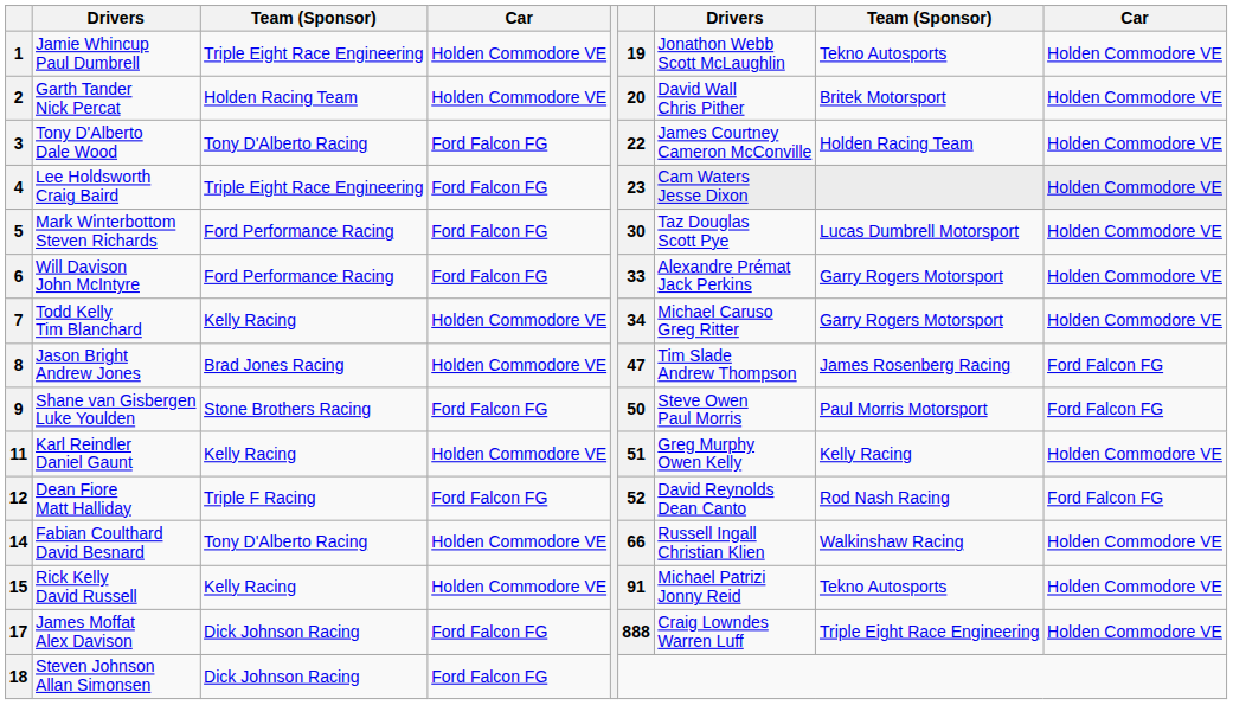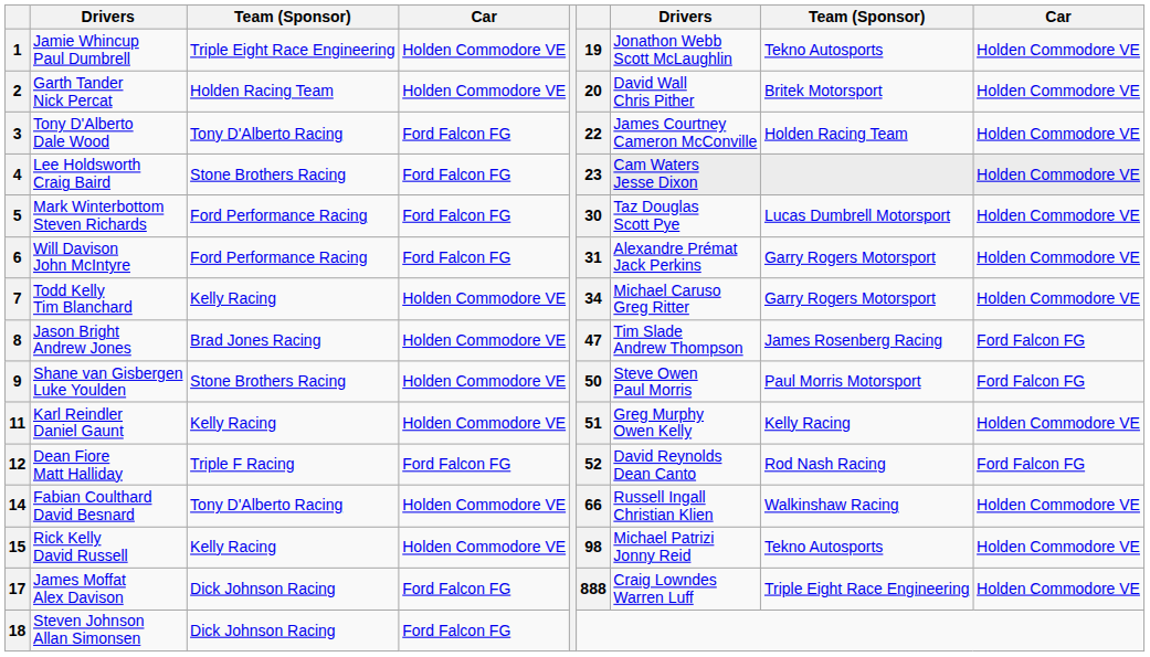 <table class="wikitable" style="font-size: 85%;">
 <tr>
 <th></th>
 <th>Drivers</th>
 <th>Team (Sponsor)</th>
 <th>Car</th>
 <th rowspan="16"></th>
 <th></th>
 <th>Drivers</th>
 <th>Team (Sponsor)</th>
 <th>Car</th>
 </tr>
 <tr>
 <th>1</th>
 <td> <a href='#'>Jamie Whincup</a><br> <a href='#'>Paul Dumbrell</a></td>
 <td><a href='#'>Triple Eight Race Engineering</a><br></td>
 <td><a href='#'>Holden Commodore VE</a></td>
 <th>19</th>
 <td> <a href='#'>Jonathon Webb</a><br> <a href='#'>Scott McLaughlin</a></td>
 <td><a href='#'>Tekno Autosports</a><br></td>
 <td><a href='#'>Holden Commodore VE</a></td>
 </tr>
 <tr>
 <th>2</th>
 <td> <a href='#'>Garth Tander</a><br> <a href='#'>Nick Percat</a></td>
 <td><a href='#'>Holden Racing Team</a><br></td>
 <td><a href='#'>Holden Commodore VE</a></td>
 <th>20</th>
 <td> <a href='#'>David Wall</a><br> <a href='#'>Chris Pither</a></td>
 <td><a href='#'>Britek Motorsport</a><br></td>
 <td><a href='#'>Holden Commodore VE</a></td>
 </tr>
 <tr>
 <th>3</th>
 <td> <a href='#'>Tony D'Alberto</a><br> <a href='#'>Dale Wood</a></td>
 <td><a href='#'>Tony D'Alberto Racing</a><br></td>
 <td><a href='#'>Ford Falcon FG</a></td>
 <th>22</th>
 <td> <a href='#'>James Courtney</a><br> <a href='#'>Cameron McConville</a></td>
 <td><a href='#'>Holden Racing Team</a><br></td>
 <td><a href='#'>Holden Commodore VE</a></td>
 </tr>
 <tr>
 <th>4</th>
 <td> <a href='#'>Lee Holdsworth</a><br> <a href='#'>Craig Baird</a></td>
-<td><a href='#'>Triple Eight Race Engineering</a><br></td>
+<td><a href='#'>Stone Brothers Racing</a><br></td>
 <td><a href='#'>Ford Falcon FG</a></td>
 <th>23</th>
 <td style=background:#ececec> <a href='#'>Cam Waters</a><br> <a href='#'>Jesse Dixon</a></td>
 <td style=background:#ececec><br></td>
 <td style=background:#ececec><a href='#'>Holden Commodore VE</a></td>
 </tr>
 <tr>
 <th>5</th>
 <td> <a href='#'>Mark Winterbottom</a><br> <a href='#'>Steven Richards</a></td>
 <td><a href='#'>Ford Performance Racing</a><br></td>
 <td><a href='#'>Ford Falcon FG</a></td>
 <th>30</th>
 <td> <a href='#'>Taz Douglas</a><br> <a href='#'>Scott Pye</a></td>
 <td><a href='#'>Lucas Dumbrell Motorsport</a><br></td>
 <td><a href='#'>Holden Commodore VE</a></td>
 </tr>
 <tr>
 <th>6</th>
 <td> <a href='#'>Will Davison</a><br> <a href='#'>John McIntyre</a></td>
 <td><a href='#'>Ford Performance Racing</a><br></td>
 <td><a href='#'>Ford Falcon FG</a></td>
-<th>33</th>
+<th>31</th>
 <td> <a href='#'>Alexandre Prémat</a><br> <a href='#'>Jack Perkins</a></td>
 <td><a href='#'>Garry Rogers Motorsport</a><br></td>
 <td><a href='#'>Holden Commodore VE</a></td>
 </tr>
 <tr>
 <th>7</th>
 <td> <a href='#'>Todd Kelly</a><br> <a href='#'>Tim Blanchard</a></td>
 <td><a href='#'>Kelly Racing</a><br></td>
 <td><a href='#'>Holden Commodore VE</a></td>
 <th>34</th>
 <td> <a href='#'>Michael Caruso</a><br> <a href='#'>Greg Ritter</a></td>
 <td><a href='#'>Garry Rogers Motorsport</a><br></td>
 <td><a href='#'>Holden Commodore VE</a></td>
 </tr>
 <tr>
 <th>8</th>
 <td> <a href='#'>Jason Bright</a><br> <a href='#'>Andrew Jones</a></td>
 <td><a href='#'>Brad Jones Racing</a><br></td>
 <td><a href='#'>Holden Commodore VE</a></td>
 <th>47</th>
 <td> <a href='#'>Tim Slade</a><br> <a href='#'>Andrew Thompson</a></td>
 <td><a href='#'>James Rosenberg Racing</a><br></td>
 <td><a href='#'>Ford Falcon FG</a></td>
 </tr>
 <tr>
 <th>9</th>
 <td> <a href='#'>Shane van Gisbergen</a><br> <a href='#'>Luke Youlden</a></td>
 <td><a href='#'>Stone Brothers Racing</a><br></td>
-<td><a href='#'>Ford Falcon FG</a></td>
+<td><a href='#'>Holden Commodore VE</a></td>
 <th>50</th>
 <td> <a href='#'>Steve Owen</a><br> <a href='#'>Paul Morris</a></td>
 <td><a href='#'>Paul Morris Motorsport</a><br></td>
 <td><a href='#'>Ford Falcon FG</a></td>
 </tr>
 <tr>
 <th>11</th>
 <td> <a href='#'>Karl Reindler</a><br> <a href='#'>Daniel Gaunt</a></td>
 <td><a href='#'>Kelly Racing</a><br></td>
 <td><a href='#'>Holden Commodore VE</a></td>
 <th>51</th>
 <td> <a href='#'>Greg Murphy</a><br> <a href='#'>Owen Kelly</a></td>
 <td><a href='#'>Kelly Racing</a><br></td>
 <td><a href='#'>Holden Commodore VE</a></td>
 </tr>
 <tr>
 <th>12</th>
 <td> <a href='#'>Dean Fiore</a><br> <a href='#'>Matt Halliday</a></td>
 <td><a href='#'>Triple F Racing</a><br></td>
 <td><a href='#'>Ford Falcon FG</a></td>
 <th>52</th>
 <td> <a href='#'>David Reynolds</a><br> <a href='#'>Dean Canto</a></td>
 <td><a href='#'>Rod Nash Racing</a><br></td>
 <td><a href='#'>Ford Falcon FG</a></td>
 </tr>
 <tr>
 <th>14</th>
 <td> <a href='#'>Fabian Coulthard</a><br> <a href='#'>David Besnard</a></td>
 <td><a href='#'>Tony D'Alberto Racing</a><br></td>
 <td><a href='#'>Holden Commodore VE</a></td>
 <th>66</th>
 <td> <a href='#'>Russell Ingall</a><br> <a href='#'>Christian Klien</a></td>
 <td><a href='#'>Walkinshaw Racing</a><br></td>
 <td><a href='#'>Holden Commodore VE</a></td>
 </tr>
 <tr>
 <th>15</th>
 <td> <a href='#'>Rick Kelly</a><br> <a href='#'>David Russell</a></td>
 <td><a href='#'>Kelly Racing</a><br></td>
 <td><a href='#'>Holden Commodore VE</a></td>
-<th>91</th>
+<th>98</th>
 <td> <a href='#'>Michael Patrizi</a><br> <a href='#'>Jonny Reid</a></td>
 <td><a href='#'>Tekno Autosports</a><br></td>
 <td><a href='#'>Holden Commodore VE</a></td>
 </tr>
 <tr>
 <th>17</th>
 <td> <a href='#'>James Moffat</a><br> <a href='#'>Alex Davison</a></td>
 <td><a href='#'>Dick Johnson Racing</a><br></td>
 <td><a href='#'>Ford Falcon FG</a></td>
 <th>888</th>
 <td> <a href='#'>Craig Lowndes</a><br> <a href='#'>Warren Luff</a></td>
 <td><a href='#'>Triple Eight Race Engineering</a><br></td>
 <td><a href='#'>Holden Commodore VE</a></td>
 </tr>
 <tr>
 <th>18</th>
 <td> <a href='#'>Steven Johnson</a><br> <a href='#'>Allan Simonsen</a></td>
 <td><a href='#'>Dick Johnson Racing</a><br></td>
 <td><a href='#'>Ford Falcon FG</a></td>
 </tr>
 </table>
